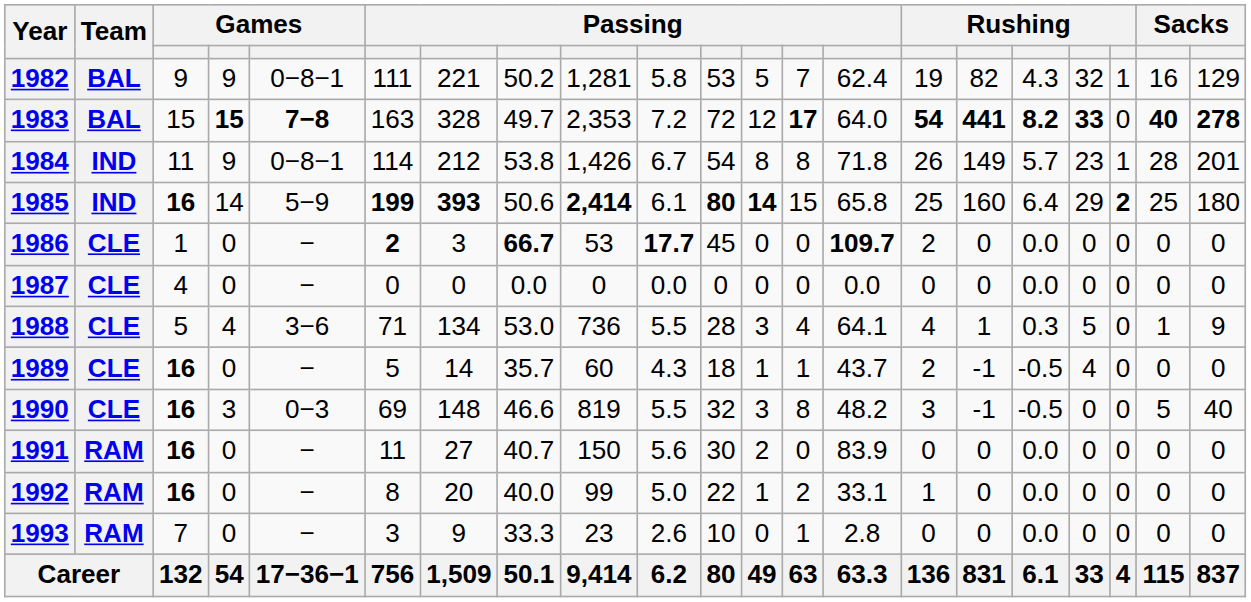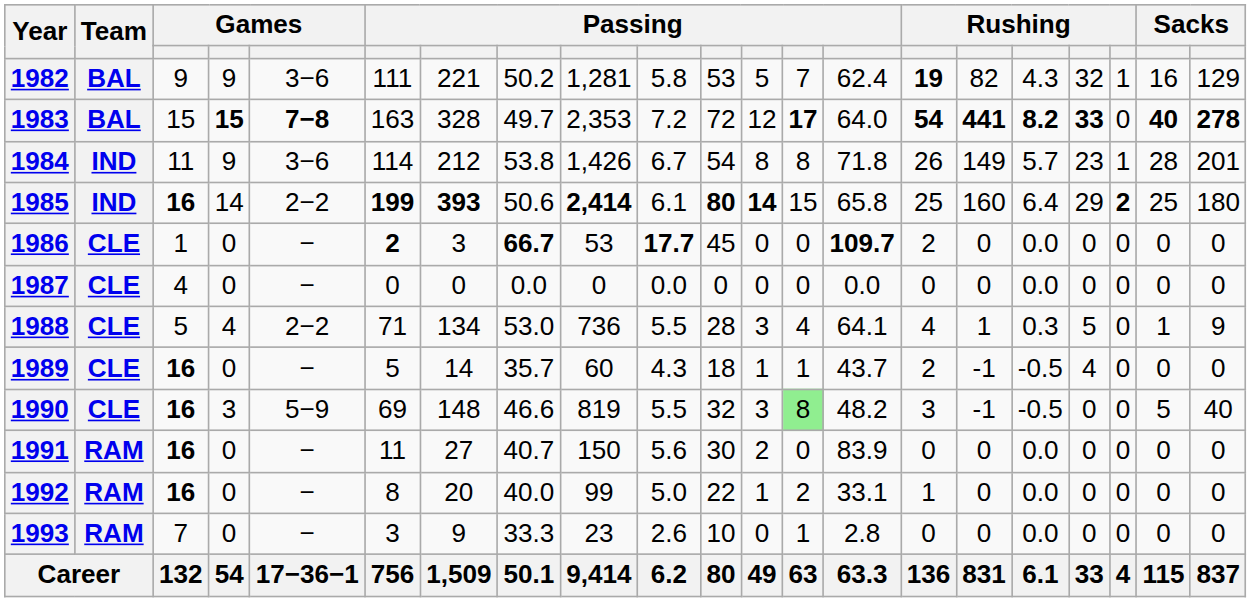 <table class="wikitable" style="text-align:center;">
 <tr>
 <th rowspan="2">Year</th>
 <th rowspan="2">Team</th>
 <th colspan="3">Games</th>
 <th colspan="9">Passing</th>
 <th colspan="5">Rushing</th>
 <th colspan="2">Sacks</th>
 </tr>
 <tr>
 <th></th>
 <th></th>
 <th></th>
 <th></th>
 <th></th>
 <th></th>
 <th></th>
 <th></th>
 <th></th>
 <th></th>
 <th></th>
 <th></th>
 <th></th>
 <th></th>
 <th></th>
 <th></th>
 <th></th>
 <th></th>
 <th></th>
 </tr>
 <tr>
 <th><a href='#'>1982</a></th>
 <th><a href='#'>BAL</a></th>
 <td>9</td>
 <td>9</td>
-<td>0−8−1</td>
+<td>3−6</td>
 <td>111</td>
 <td>221</td>
 <td>50.2</td>
 <td>1,281</td>
 <td>5.8</td>
 <td>53</td>
 <td>5</td>
 <td>7</td>
 <td>62.4</td>
-<td>19</td>
+<td><strong>19</strong></td>
 <td>82</td>
 <td>4.3</td>
 <td>32</td>
 <td>1</td>
 <td>16</td>
 <td>129</td>
 </tr>
 <tr>
 <th><a href='#'>1983</a></th>
 <th><a href='#'>BAL</a></th>
 <td>15</td>
 <td><strong>15</strong></td>
 <td><strong>7−8</strong></td>
 <td>163</td>
 <td>328</td>
 <td>49.7</td>
 <td>2,353</td>
 <td>7.2</td>
 <td>72</td>
 <td>12</td>
 <td><strong>17</strong></td>
 <td>64.0</td>
 <td><strong>54</strong></td>
 <td><strong>441</strong></td>
 <td><strong>8.2</strong></td>
 <td><strong>33</strong></td>
 <td>0</td>
 <td><strong>40</strong></td>
 <td><strong>278</strong></td>
 </tr>
 <tr>
 <th><a href='#'>1984</a></th>
 <th><a href='#'>IND</a></th>
 <td>11</td>
 <td>9</td>
-<td>0−8−1</td>
+<td>3−6</td>
 <td>114</td>
 <td>212</td>
 <td>53.8</td>
 <td>1,426</td>
 <td>6.7</td>
 <td>54</td>
 <td>8</td>
 <td>8</td>
 <td>71.8</td>
 <td>26</td>
 <td>149</td>
 <td>5.7</td>
 <td>23</td>
 <td>1</td>
 <td>28</td>
 <td>201</td>
 </tr>
 <tr>
 <th><a href='#'>1985</a></th>
 <th><a href='#'>IND</a></th>
 <td><strong>16</strong></td>
 <td>14</td>
-<td>5−9</td>
+<td>2−2</td>
 <td><strong>199</strong></td>
 <td><strong>393</strong></td>
 <td>50.6</td>
 <td><strong>2,414</strong></td>
 <td>6.1</td>
 <td><strong>80</strong></td>
 <td><strong>14</strong></td>
 <td>15</td>
 <td>65.8</td>
 <td>25</td>
 <td>160</td>
 <td>6.4</td>
 <td>29</td>
 <td><strong>2</strong></td>
 <td>25</td>
 <td>180</td>
 </tr>
 <tr>
 <th><a href='#'>1986</a></th>
 <th><a href='#'>CLE</a></th>
 <td>1</td>
 <td>0</td>
 <td>−</td>
 <td><strong>2</strong></td>
 <td>3</td>
 <td><strong>66.7</strong></td>
 <td>53</td>
 <td><strong>17.7</strong></td>
 <td>45</td>
 <td>0</td>
 <td>0</td>
 <td><strong>109.7</strong></td>
 <td>2</td>
 <td>0</td>
 <td>0.0</td>
 <td>0</td>
 <td>0</td>
 <td>0</td>
 <td>0</td>
 </tr>
 <tr>
 <th><a href='#'>1987</a></th>
 <th><a href='#'>CLE</a></th>
 <td>4</td>
 <td>0</td>
 <td>−</td>
 <td>0</td>
 <td>0</td>
 <td>0.0</td>
 <td>0</td>
 <td>0.0</td>
 <td>0</td>
 <td>0</td>
 <td>0</td>
 <td>0.0</td>
 <td>0</td>
 <td>0</td>
 <td>0.0</td>
 <td>0</td>
 <td>0</td>
 <td>0</td>
 <td>0</td>
 </tr>
 <tr>
 <th><a href='#'>1988</a></th>
 <th><a href='#'>CLE</a></th>
 <td>5</td>
 <td>4</td>
-<td>3−6</td>
+<td>2−2</td>
 <td>71</td>
 <td>134</td>
 <td>53.0</td>
 <td>736</td>
 <td>5.5</td>
 <td>28</td>
 <td>3</td>
 <td>4</td>
 <td>64.1</td>
 <td>4</td>
 <td>1</td>
 <td>0.3</td>
 <td>5</td>
 <td>0</td>
 <td>1</td>
 <td>9</td>
 </tr>
 <tr>
 <th><a href='#'>1989</a></th>
 <th><a href='#'>CLE</a></th>
 <td><strong>16</strong></td>
 <td>0</td>
 <td>−</td>
 <td>5</td>
 <td>14</td>
 <td>35.7</td>
 <td>60</td>
 <td>4.3</td>
 <td>18</td>
 <td>1</td>
 <td>1</td>
 <td>43.7</td>
 <td>2</td>
 <td>-1</td>
 <td>-0.5</td>
 <td>4</td>
 <td>0</td>
 <td>0</td>
 <td>0</td>
 </tr>
 <tr>
 <th><a href='#'>1990</a></th>
 <th><a href='#'>CLE</a></th>
 <td><strong>16</strong></td>
 <td>3</td>
-<td>0−3</td>
+<td>5−9</td>
 <td>69</td>
 <td>148</td>
 <td>46.6</td>
 <td>819</td>
 <td>5.5</td>
 <td>32</td>
 <td>3</td>
-<td>8</td>
+<td style="background: lightgreen;">8</td>
 <td>48.2</td>
 <td>3</td>
 <td>-1</td>
 <td>-0.5</td>
 <td>0</td>
 <td>0</td>
 <td>5</td>
 <td>40</td>
 </tr>
 <tr>
 <th><a href='#'>1991</a></th>
 <th><a href='#'>RAM</a></th>
 <td><strong>16</strong></td>
 <td>0</td>
 <td>−</td>
 <td>11</td>
 <td>27</td>
 <td>40.7</td>
 <td>150</td>
 <td>5.6</td>
 <td>30</td>
 <td>2</td>
 <td>0</td>
 <td>83.9</td>
 <td>0</td>
 <td>0</td>
 <td>0.0</td>
 <td>0</td>
 <td>0</td>
 <td>0</td>
 <td>0</td>
 </tr>
 <tr>
 <th><a href='#'>1992</a></th>
 <th><a href='#'>RAM</a></th>
 <td><strong>16</strong></td>
 <td>0</td>
 <td>−</td>
 <td>8</td>
 <td>20</td>
 <td>40.0</td>
 <td>99</td>
 <td>5.0</td>
 <td>22</td>
 <td>1</td>
 <td>2</td>
 <td>33.1</td>
 <td>1</td>
 <td>0</td>
 <td>0.0</td>
 <td>0</td>
 <td>0</td>
 <td>0</td>
 <td>0</td>
 </tr>
 <tr>
 <th><a href='#'>1993</a></th>
 <th><a href='#'>RAM</a></th>
 <td>7</td>
 <td>0</td>
 <td>−</td>
 <td>3</td>
 <td>9</td>
 <td>33.3</td>
 <td>23</td>
 <td>2.6</td>
 <td>10</td>
 <td>0</td>
 <td>1</td>
 <td>2.8</td>
 <td>0</td>
 <td>0</td>
 <td>0.0</td>
 <td>0</td>
 <td>0</td>
 <td>0</td>
 <td>0</td>
 </tr>
 <tr>
 <th colspan="2">Career</th>
 <th>132</th>
 <th>54</th>
 <th>17−36−1</th>
 <th>756</th>
 <th>1,509</th>
 <th>50.1</th>
 <th>9,414</th>
 <th>6.2</th>
 <th>80</th>
 <th>49</th>
 <th>63</th>
 <th>63.3</th>
 <th>136</th>
 <th>831</th>
 <th>6.1</th>
 <th>33</th>
 <th>4</th>
 <th>115</th>
 <th>837</th>
 </tr>
 </table>
